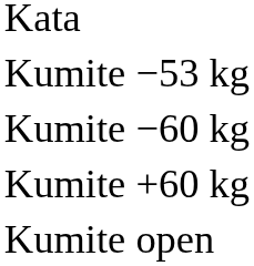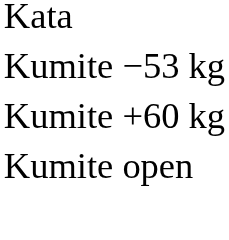 <table>
 <tr>
 <td>Kata</td>
 <td></td>
 <td></td>
 <td></td>
 </tr>
 <tr>
 <td>Kumite −53 kg</td>
-<td></td>
-<td></td>
-<td></td>
-</tr>
-<tr>
-<td>Kumite −60 kg</td>
 <td></td>
 <td></td>
 <td></td>
 </tr>
 <tr>
 <td>Kumite +60 kg</td>
 <td></td>
 <td></td>
 <td></td>
 </tr>
 <tr>
 <td>Kumite open</td>
 <td></td>
 <td></td>
 <td></td>
 </tr>
 </table>
